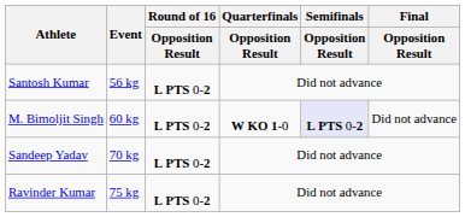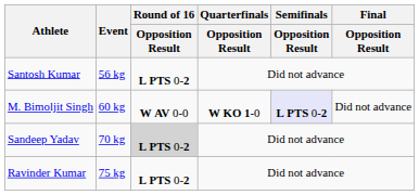 <table class="wikitable" border="1" style="font-size:90%">
 <tr>
 <th rowspan=2>Athlete</th>
 <th rowspan=2>Event</th>
 <th>Round of 16</th>
 <th>Quarterfinals</th>
 <th>Semifinals</th>
 <th>Final</th>
 </tr>
 <tr>
 <th>Opposition<br>Result</th>
 <th>Opposition<br>Result</th>
 <th>Opposition<br>Result</th>
 <th>Opposition<br>Result</th>
 </tr>
 <tr>
 <td><a href='#'>Santosh Kumar</a></td>
 <td><a href='#'>56 kg</a></td>
 <td align=center><br><strong>L</strong> <strong>PTS</strong> 0-<strong>2</strong></td>
 <td align=center colspan="7">Did not advance</td>
 </tr>
 <tr>
 <td><a href='#'>M. Bimoljit Singh</a></td>
 <td><a href='#'>60 kg</a></td>
-<td align=center><br><strong>L</strong> <strong>PTS</strong> 0-<strong>2</strong></td>
+<td align=center><br><strong>W</strong> <strong>AV</strong> 0-0</td>
 <td align=center><br><strong>W</strong> <strong>KO</strong> <strong>1</strong>-0</td>
 <td align=center style="background: lavender;"><br><strong>L</strong> <strong>PTS</strong> 0-<strong>2</strong><br></td>
 <td align=center colspan="7">Did not advance</td>
 </tr>
 <tr>
 <td><a href='#'>Sandeep Yadav</a></td>
 <td><a href='#'>70 kg</a></td>
-<td align=center><br><strong>L</strong> <strong>PTS</strong> 0-<strong>2</strong></td>
+<td align=center style="background: lightgrey;"><br><strong>L</strong> <strong>PTS</strong> 0-<strong>2</strong></td>
 <td align=center colspan="7">Did not advance</td>
 </tr>
 <tr>
 <td><a href='#'>Ravinder Kumar</a></td>
 <td><a href='#'>75 kg</a></td>
 <td align=center><br><strong>L</strong> <strong>PTS</strong> 0-<strong>2</strong></td>
 <td align=center colspan="7">Did not advance</td>
 </tr>
 </table>
